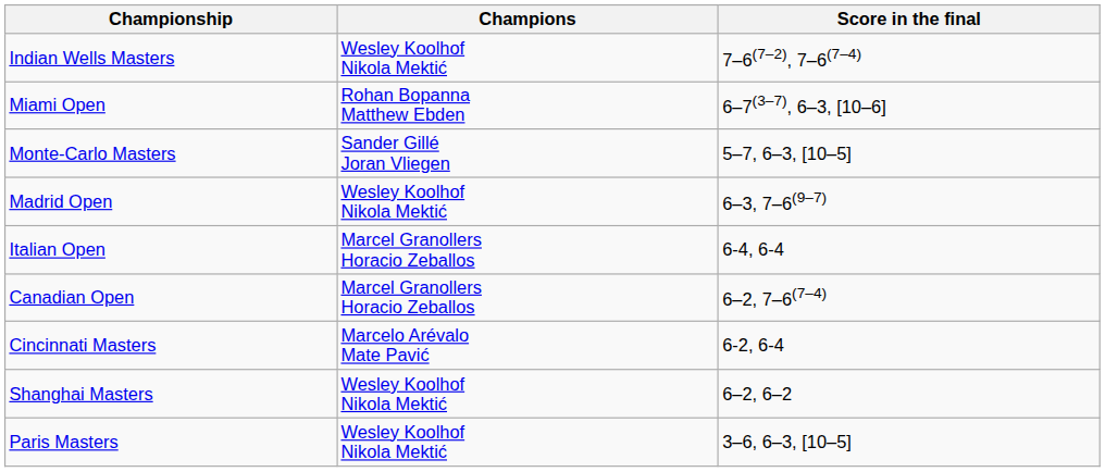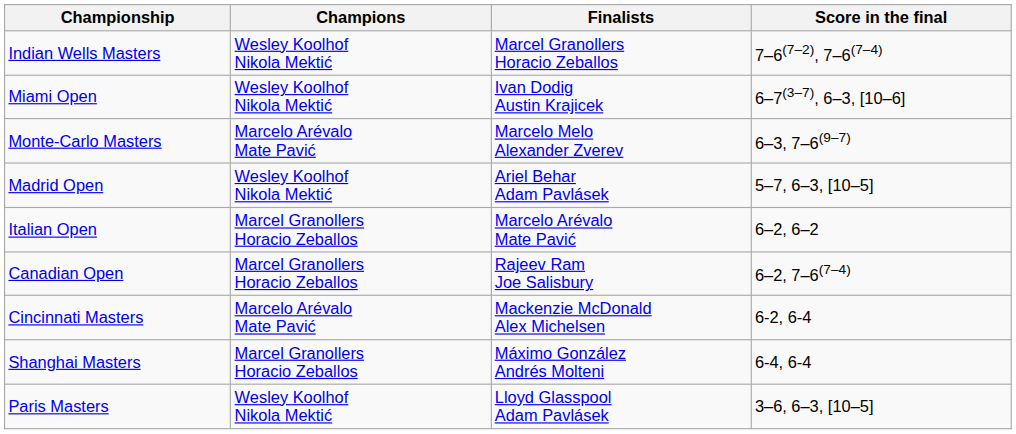 <table class="wikitable" style="font-size:90%;" width="100%">
 <tr>
 <th style="width: 20%;">Championship</th>
 <th style="width: 23%;">Champions</th>
+<th style="width: 23%;">Finalists</th>
 <th style="width: 23%;">Score in the final</th>
 </tr>
 <tr>
 <td><a href='#'>Indian Wells Masters</a></td>
 <td> <a href='#'>Wesley Koolhof</a><br> <a href='#'>Nikola Mektić</a></td>
+<td> <a href='#'>Marcel Granollers</a><br> <a href='#'>Horacio Zeballos</a></td>
 <td>7–6<sup>(7–2)</sup>, 7–6<sup>(7–4)</sup></td>
 </tr>
 <tr>
 <td><a href='#'>Miami Open</a></td>
-<td> <a href='#'>Rohan Bopanna</a><br> <a href='#'>Matthew Ebden</a></td>
+<td> <a href='#'>Wesley Koolhof</a><br> <a href='#'>Nikola Mektić</a></td>
+<td> <a href='#'>Ivan Dodig</a> <br> <a href='#'>Austin Krajicek</a></td>
 <td>6–7<sup>(3–7)</sup>, 6–3, [10–6]</td>
 </tr>
 <tr>
 <td><a href='#'>Monte-Carlo Masters</a></td>
-<td> <a href='#'>Sander Gillé</a><br> <a href='#'>Joran Vliegen</a></td>
-<td>5–7, 6–3, [10–5]</td>
+<td> <a href='#'>Marcelo Arévalo</a><br> <a href='#'>Mate Pavić</a></td>
+<td> <a href='#'>Marcelo Melo</a><br> <a href='#'>Alexander Zverev</a></td>
+<td>6–3, 7–6<sup>(9–7)</sup></td>
 </tr>
 <tr>
 <td><a href='#'>Madrid Open</a></td>
 <td> <a href='#'>Wesley Koolhof</a><br> <a href='#'>Nikola Mektić</a></td>
-<td>6–3, 7–6<sup>(9–7)</sup></td>
+<td> <a href='#'>Ariel Behar</a><br> <a href='#'>Adam Pavlásek</a></td>
+<td>5–7, 6–3, [10–5]</td>
 </tr>
 <tr>
 <td><a href='#'>Italian Open</a></td>
 <td> <a href='#'>Marcel Granollers</a><br> <a href='#'>Horacio Zeballos</a></td>
-<td>6-4, 6-4</td>
+<td> <a href='#'>Marcelo Arévalo</a><br> <a href='#'>Mate Pavić</a></td>
+<td>6–2, 6–2</td>
 </tr>
 <tr>
 <td><a href='#'>Canadian Open</a></td>
 <td> <a href='#'>Marcel Granollers</a><br> <a href='#'>Horacio Zeballos</a></td>
+<td> <a href='#'>Rajeev Ram</a><br> <a href='#'>Joe Salisbury</a></td>
 <td>6–2, 7–6<sup>(7–4)</sup></td>
 </tr>
 <tr>
 <td><a href='#'>Cincinnati Masters</a></td>
 <td> <a href='#'>Marcelo Arévalo</a><br> <a href='#'>Mate Pavić</a></td>
+<td> <a href='#'>Mackenzie McDonald</a><br> <a href='#'>Alex Michelsen</a></td>
 <td>6-2, 6-4</td>
 </tr>
 <tr>
 <td><a href='#'>Shanghai Masters</a></td>
-<td> <a href='#'>Wesley Koolhof</a><br> <a href='#'>Nikola Mektić</a></td>
-<td>6–2, 6–2</td>
+<td> <a href='#'>Marcel Granollers</a><br> <a href='#'>Horacio Zeballos</a></td>
+<td> <a href='#'>Máximo González</a><br> <a href='#'>Andrés Molteni</a></td>
+<td>6-4, 6-4</td>
 </tr>
 <tr>
 <td><a href='#'>Paris Masters</a></td>
 <td> <a href='#'>Wesley Koolhof</a><br> <a href='#'>Nikola Mektić</a></td>
+<td> <a href='#'>Lloyd Glasspool</a><br> <a href='#'>Adam Pavlásek</a></td>
 <td>3–6, 6–3, [10–5]</td>
 </tr>
 </table>
